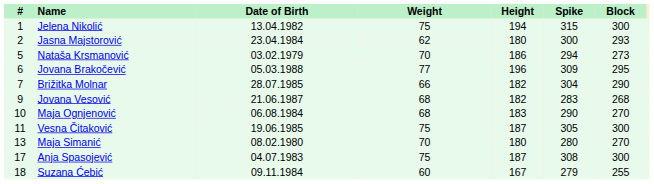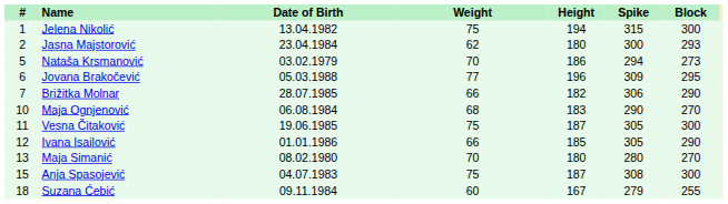 <table border=0 cellpadding=2 cellspacing=0  |- bgcolor=#FFECCE style="text-align:center; font-size:90%;" width=100%>
 <tr bgcolor=#BBF0C9>
 <th width=5%>#</th>
 <th width=25% align=left>Name</th>
 <th width=25%>Date of Birth</th>
 <th width=21%>Weight</th>
 <th width=8%>Height</th>
 <th width=8%>Spike</th>
 <th width=8%>Block</th>
 </tr>
 <tr bgcolor=#E7FAEC>
 <td>1</td>
 <td align=left><a href='#'>Jelena Nikolić</a></td>
 <td>13.04.1982</td>
 <td>75</td>
 <td>194</td>
 <td>315</td>
 <td>300</td>
 <td></td>
 </tr>
 <tr bgcolor=#E7FAEC>
 <td>2</td>
 <td align=left><a href='#'>Jasna Majstorović</a></td>
 <td>23.04.1984</td>
 <td>62</td>
 <td>180</td>
 <td>300</td>
 <td>293</td>
 <td></td>
 </tr>
 <tr bgcolor=#E7FAEC>
 <td>5</td>
 <td align=left><a href='#'>Nataša Krsmanović</a></td>
 <td>03.02.1979</td>
 <td>70</td>
 <td>186</td>
 <td>294</td>
 <td>273</td>
 <td></td>
 </tr>
 <tr bgcolor=#E7FAEC>
 <td>6</td>
 <td align=left><a href='#'>Jovana Brakočević</a></td>
 <td>05.03.1988</td>
 <td>77</td>
 <td>196</td>
 <td>309</td>
 <td>295</td>
 <td></td>
 </tr>
 <tr bgcolor=#E7FAEC>
 <td>7</td>
 <td align=left><a href='#'>Brižitka Molnar</a></td>
 <td>28.07.1985</td>
 <td>66</td>
 <td>182</td>
-<td>304</td>
+<td>306</td>
 <td>290</td>
-<td></td>
-</tr>
-<tr bgcolor=#E7FAEC>
-<td>9</td>
-<td align=left><a href='#'>Jovana Vesović</a></td>
-<td>21.06.1987</td>
-<td>68</td>
-<td>182</td>
-<td>283</td>
-<td>268</td>
 <td></td>
 </tr>
 <tr bgcolor=#E7FAEC>
 <td>10</td>
 <td align=left><a href='#'>Maja Ognjenović</a></td>
 <td>06.08.1984</td>
 <td>68</td>
 <td>183</td>
 <td>290</td>
 <td>270</td>
 <td></td>
 </tr>
 <tr bgcolor=#E7FAEC>
 <td>11</td>
 <td align=left><a href='#'>Vesna Čitaković</a></td>
 <td>19.06.1985</td>
 <td>75</td>
 <td>187</td>
 <td>305</td>
 <td>300</td>
 <td></td>
 </tr>
 <tr bgcolor=#E7FAEC>
+<td>12</td>
+<td align=left><a href='#'>Ivana Isailović</a></td>
+<td>01.01.1986</td>
+<td>66</td>
+<td>185</td>
+<td>305</td>
+<td>290</td>
+<td></td>
+</tr>
+<tr bgcolor=#E7FAEC>
 <td>13</td>
 <td align=left><a href='#'>Maja Simanić</a></td>
 <td>08.02.1980</td>
 <td>70</td>
 <td>180</td>
 <td>280</td>
 <td>270</td>
 <td></td>
 </tr>
 <tr bgcolor=#E7FAEC>
-<td>17</td>
+<td>15</td>
 <td align=left><a href='#'>Anja Spasojević</a></td>
 <td>04.07.1983</td>
 <td>75</td>
 <td>187</td>
 <td>308</td>
 <td>300</td>
 <td></td>
 </tr>
 <tr bgcolor=#E7FAEC>
 <td>18</td>
 <td align=left><a href='#'>Suzana Ćebić</a></td>
 <td>09.11.1984</td>
 <td>60</td>
 <td>167</td>
 <td>279</td>
 <td>255</td>
 <td></td>
 </tr>
 </table>
